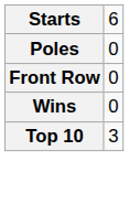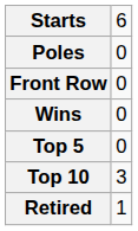 <table class="wikitable" style="text-align:center">
 <tr>
 <th>Starts</th>
 <td>6</td>
 </tr>
 <tr>
 <th>Poles</th>
 <td>0</td>
 </tr>
 <tr>
 <th>Front Row</th>
 <td>0</td>
 </tr>
 <tr>
 <th>Wins</th>
 <td>0</td>
 </tr>
 <tr>
+<th>Top 5</th>
+<td>0</td>
+</tr>
+<tr>
 <th>Top 10</th>
 <td>3</td>
 </tr>
+<tr>
+<th>Retired</th>
+<td>1</td>
+</tr>
 </table>
